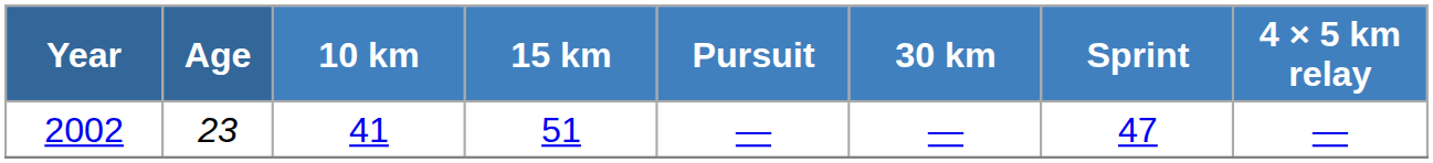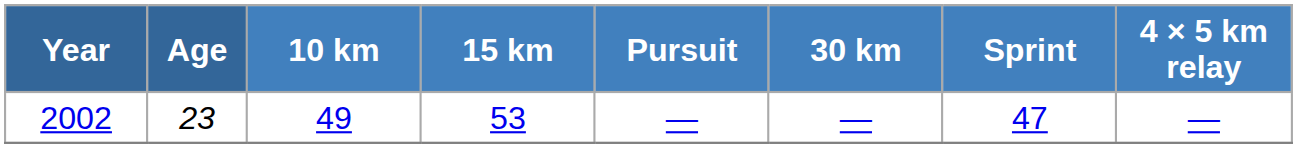 <table class="wikitable" style="font-size:95%; text-align:center; border:grey solid 1px; border-collapse:collapse; background:#ffffff;">
 <tr>
 <th style="background-color:#369; color:white; width:60px;"> Year </th>
 <th style="background-color:#369; color:white; width:40px;"> Age </th>
 <th style="background-color:#4180be; color:white; width:75px;"> 10 km </th>
 <th style="background-color:#4180be; color:white; width:75px;"> 15 km </th>
 <th style="background-color:#4180be; color:white; width:75px;"> Pursuit </th>
 <th style="background-color:#4180be; color:white; width:75px;"> 30 km </th>
 <th style="background-color:#4180be; color:white; width:75px;"> Sprint </th>
 <th style="background-color:#4180be; color:white; width:75px;"> 4 × 5 km <br> relay </th>
 </tr>
 <tr>
 <td><a href='#'>2002</a></td>
 <td><em>23</em></td>
-<td><a href='#'>41</a></td>
-<td><a href='#'>51</a></td>
+<td><a href='#'>49</a></td>
+<td><a href='#'>53</a></td>
 <td><a href='#'>—</a></td>
 <td><a href='#'>—</a></td>
 <td><a href='#'>47</a></td>
 <td><a href='#'>—</a></td>
 </tr>
 <tr>
 </tr>
 </table>
